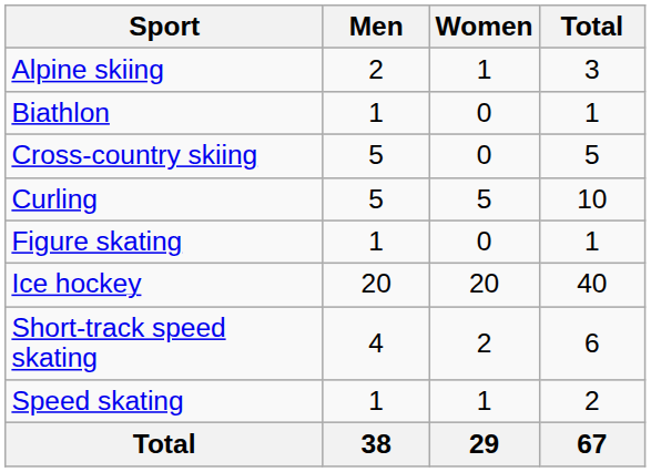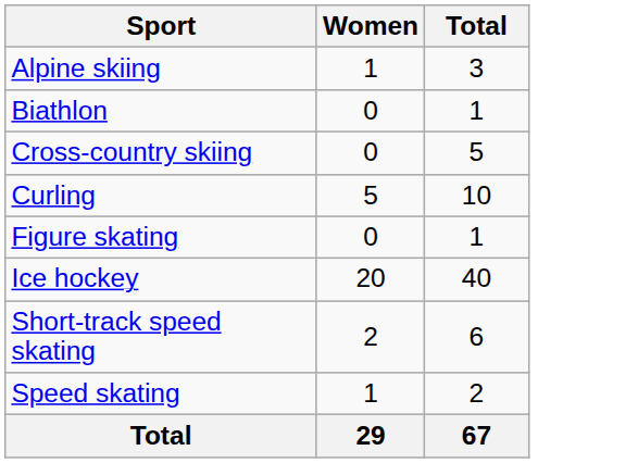 <table class="wikitable sortable" style="text-align:center;">
 <tr>
 <th width=180>Sport</th>
-<th width=55>Men</th>
 <th width=55>Women</th>
 <th width=55>Total</th>
 </tr>
 <tr>
 <td align=left><a href='#'>Alpine skiing</a></td>
-<td>2</td>
 <td>1</td>
 <td>3</td>
 </tr>
 <tr>
 <td align=left><a href='#'>Biathlon</a></td>
-<td>1</td>
 <td>0</td>
 <td>1</td>
 </tr>
 <tr>
 <td align=left><a href='#'>Cross-country skiing</a></td>
-<td>5</td>
 <td>0</td>
 <td>5</td>
 </tr>
 <tr>
 <td align=left><a href='#'>Curling</a></td>
 <td>5</td>
-<td>5</td>
 <td>10</td>
 </tr>
 <tr>
 <td align=left><a href='#'>Figure skating</a></td>
-<td>1</td>
 <td>0</td>
 <td>1</td>
 </tr>
 <tr>
 <td align=left><a href='#'>Ice hockey</a></td>
 <td>20</td>
-<td>20</td>
 <td>40</td>
 </tr>
 <tr>
 <td align=left><a href='#'>Short-track speed skating</a></td>
-<td>4</td>
 <td>2</td>
 <td>6</td>
 </tr>
 <tr>
 <td align=left><a href='#'>Speed skating</a></td>
 <td>1</td>
-<td>1</td>
 <td>2</td>
 </tr>
 <tr>
 <th>Total</th>
-<th>38</th>
 <th>29</th>
 <th>67</th>
 </tr>
 </table>
